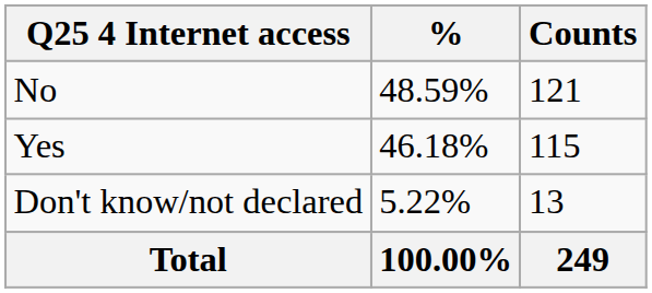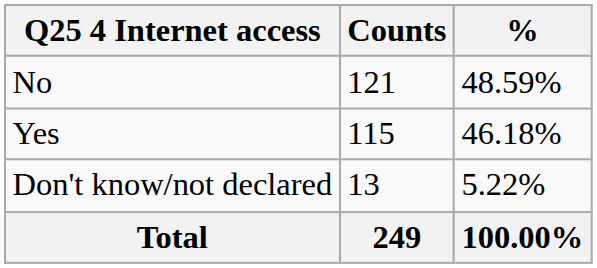 <table class="wikitable sortable">
 <tr>
 <th>Q25 4 Internet access</th>
+<th>Counts</th>
 <th>%</th>
-<th>Counts</th>
 </tr>
 <tr>
 <td>No</td>
+<td>121</td>
 <td>48.59%</td>
-<td>121</td>
 </tr>
 <tr>
 <td>Yes</td>
+<td>115</td>
 <td>46.18%</td>
-<td>115</td>
 </tr>
 <tr>
 <td>Don't know/not declared</td>
+<td>13</td>
 <td>5.22%</td>
-<td>13</td>
 </tr>
 <tr>
 <th>Total</th>
+<th>249</th>
 <th>100.00%</th>
-<th>249</th>
 </tr>
 </table>
